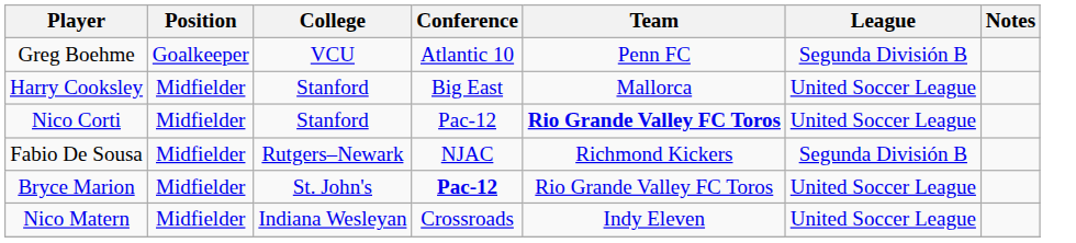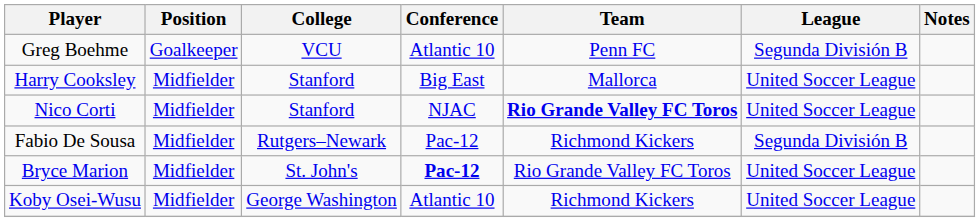 <table class="wikitable sortable" style="text-align:center">
 <tr>
 <th>Player</th>
 <th>Position</th>
 <th>College</th>
 <th>Conference</th>
 <th>Team</th>
 <th>League</th>
 <th>Notes</th>
 </tr>
 <tr>
 <td>Greg Boehme</td>
 <td><a href='#'>Goalkeeper</a></td>
 <td><a href='#'>VCU</a></td>
 <td><a href='#'>Atlantic 10</a></td>
 <td><a href='#'>Penn FC</a></td>
 <td><a href='#'>Segunda División B</a></td>
 <td></td>
 </tr>
 <tr>
 <td><a href='#'>Harry Cooksley</a></td>
 <td><a href='#'>Midfielder</a></td>
 <td><a href='#'>Stanford</a></td>
 <td><a href='#'>Big East</a></td>
 <td><a href='#'>Mallorca</a></td>
 <td><a href='#'>United Soccer League</a></td>
 <td></td>
 </tr>
 <tr>
 <td><a href='#'>Nico Corti</a></td>
 <td><a href='#'>Midfielder</a></td>
 <td><a href='#'>Stanford</a></td>
-<td><a href='#'>Pac-12</a></td>
+<td><a href='#'>NJAC</a></td>
 <td><strong><a href='#'>Rio Grande Valley FC Toros</a></strong></td>
 <td><a href='#'>United Soccer League</a></td>
 <td></td>
 </tr>
 <tr>
 <td>Fabio De Sousa</td>
 <td><a href='#'>Midfielder</a></td>
 <td><a href='#'>Rutgers–Newark</a></td>
-<td><a href='#'>NJAC</a></td>
+<td><a href='#'>Pac-12</a></td>
 <td><a href='#'>Richmond Kickers</a></td>
 <td><a href='#'>Segunda División B</a></td>
 <td></td>
 </tr>
 <tr>
 <td><a href='#'>Bryce Marion</a></td>
 <td><a href='#'>Midfielder</a></td>
 <td><a href='#'>St. John's</a></td>
 <td><strong><a href='#'>Pac-12</a></strong></td>
 <td><a href='#'>Rio Grande Valley FC Toros</a></td>
 <td><a href='#'>United Soccer League</a></td>
 <td></td>
 </tr>
 <tr>
-<td><a href='#'>Nico Matern</a></td>
+<td><a href='#'>Koby Osei-Wusu</a></td>
 <td><a href='#'>Midfielder</a></td>
-<td><a href='#'>Indiana Wesleyan</a></td>
-<td><a href='#'>Crossroads</a></td>
-<td><a href='#'>Indy Eleven</a></td>
+<td><a href='#'>George Washington</a></td>
+<td><a href='#'>Atlantic 10</a></td>
+<td><a href='#'>Richmond Kickers</a></td>
 <td><a href='#'>United Soccer League</a></td>
 <td></td>
 </tr>
 <tr>
 </tr>
 </table>
